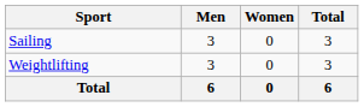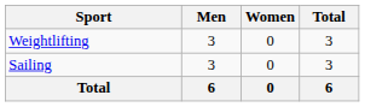 <table class="wikitable sortable" style="text-align:center;">
 <tr>
 <th width=180>Sport</th>
 <th width=55>Men</th>
 <th width=55>Women</th>
 <th width=55>Total</th>
 </tr>
 <tr>
-<td align=left><a href='#'>Sailing</a></td>
+<td align=left><a href='#'>Weightlifting</a></td>
 <td>3</td>
 <td>0</td>
 <td>3</td>
 </tr>
 <tr>
-<td align=left><a href='#'>Weightlifting</a></td>
+<td align=left><a href='#'>Sailing</a></td>
 <td>3</td>
 <td>0</td>
 <td>3</td>
 </tr>
 <tr>
 <th>Total</th>
 <th>6</th>
 <th>0</th>
 <th>6</th>
 </tr>
 </table>
